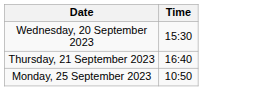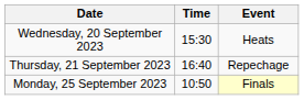 <table class = "wikitable" style="text-align:center;">
 <tr>
 <th width=220>Date</th>
 <th width=50>Time</th>
+<th width=100>Event</th>
 </tr>
 <tr>
 <td>Wednesday, 20 September 2023</td>
 <td>15:30</td>
+<td>Heats</td>
 </tr>
 <tr>
 <td>Thursday, 21 September 2023</td>
 <td>16:40</td>
+<td>Repechage</td>
 </tr>
 <tr>
 <td>Monday, 25 September 2023</td>
 <td>10:50</td>
+<td bgcolor=ffffcc>Finals</td>
 </tr>
 </table>
